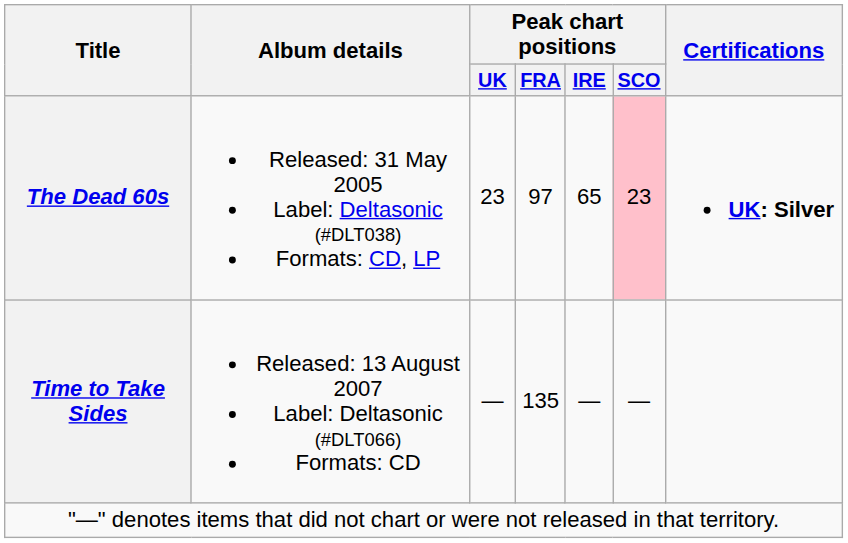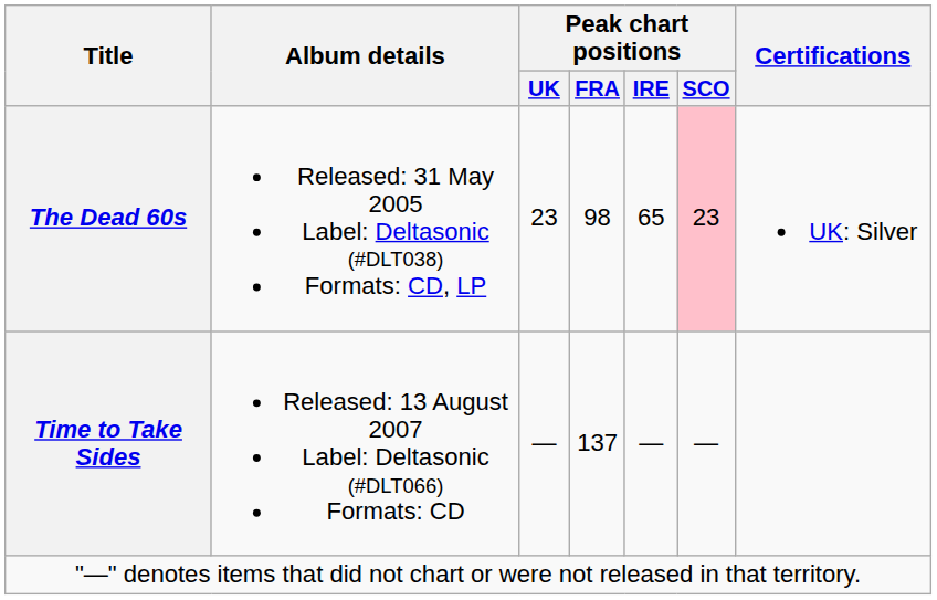 <table class="wikitable plainrowheaders" style="text-align:center;">
 <tr>
 <th scope="col" rowspan="2" style="width:10em;">Title</th>
 <th scope="col" rowspan="2" style="width:14em;">Album details</th>
 <th scope="col" colspan="4">Peak chart positions</th>
 <th rowspan="2" style="width:8em;"><a href='#'>Certifications</a></th>
 </tr>
 <tr>
 <th style="width:2em;font-size:90%;"><a href='#'>UK</a><br></th>
 <th style="width:2em;font-size:90%;"><a href='#'>FRA</a><br></th>
 <th style="width:2em;font-size:90%;"><a href='#'>IRE</a><br></th>
 <th style="width:2em;font-size:90%;"><a href='#'>SCO</a><br></th>
 </tr>
 <tr>
 <th scope="row"><em><a href='#'>The Dead 60s</a></em></th>
 <td><br><ul><li>Released: 31 May 2005</li><li>Label: <a href='#'>Deltasonic</a> <small>(#DLT038)</small></li><li>Formats: <a href='#'>CD</a>, <a href='#'>LP</a></li></ul></td>
 <td>23</td>
-<td>97</td>
+<td>98</td>
 <td>65</td>
 <td style="background: pink;">23</td>
-<td><strong><br><ul><li><a href='#'>UK</a>: Silver</li></ul></strong></td>
+<td><br><ul><li><a href='#'>UK</a>: Silver</li></ul></td>
 </tr>
 <tr>
 <th scope="row"><em><a href='#'>Time to Take Sides</a></em></th>
 <td><br><ul><li>Released: 13 August 2007</li><li>Label: Deltasonic <small>(#DLT066)</small></li><li>Formats: CD</li></ul></td>
 <td>—</td>
-<td>135</td>
+<td>137</td>
 <td>—</td>
 <td>—</td>
 <td></td>
 </tr>
 <tr>
 <td style="text-align:center;" colspan="15" style="font-size:90%">"—" denotes items that did not chart or were not released in that territory.</td>
 </tr>
 </table>
